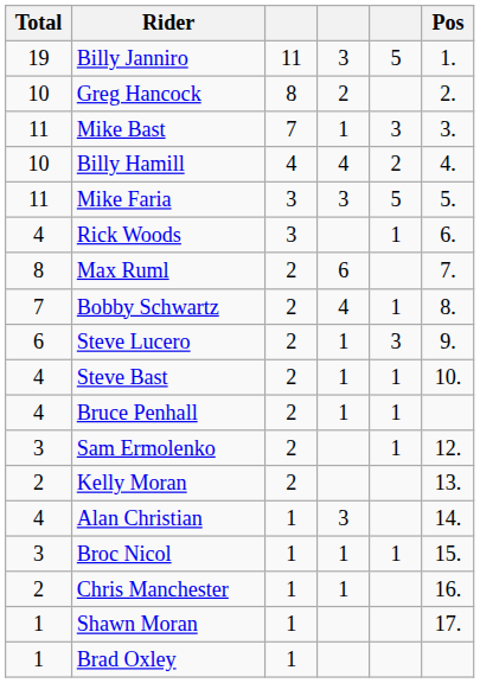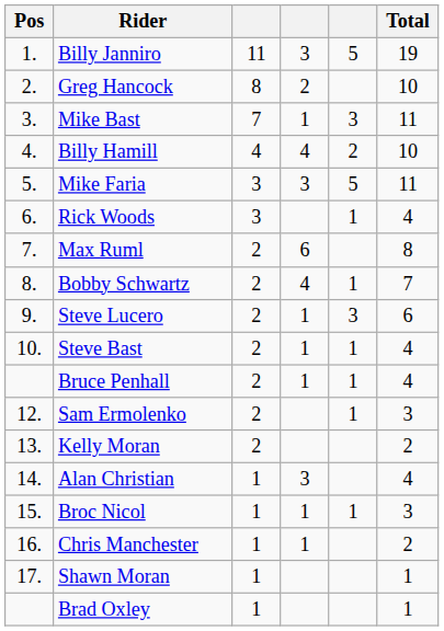 <table class="wikitable" style="font-size: 95%">
 <tr>
-<th width=40px>Total</th>
+<th width=30px>Pos</th>
 <th width=130px>Rider</th>
 <th width=30px ></th>
 <th width=30px ></th>
 <th width=30px ></th>
-<th width=30px>Pos</th>
+<th width=40px>Total</th>
 </tr>
 <tr align=center>
-<td>19</td>
+<td>1.</td>
 <td align=left><a href='#'>Billy Janniro</a></td>
 <td>11</td>
 <td>3</td>
 <td>5</td>
-<td>1.</td>
+<td>19</td>
 </tr>
 <tr align=center>
-<td>10</td>
+<td>2.</td>
 <td align=left><a href='#'>Greg Hancock</a></td>
 <td>8</td>
 <td>2</td>
 <td></td>
-<td>2.</td>
+<td>10</td>
 </tr>
 <tr align=center>
-<td>11</td>
+<td>3.</td>
 <td align=left><a href='#'>Mike Bast</a></td>
 <td>7</td>
 <td>1</td>
 <td>3</td>
-<td>3.</td>
+<td>11</td>
 </tr>
 <tr align=center>
-<td>10</td>
+<td>4.</td>
 <td align=left><a href='#'>Billy Hamill</a></td>
 <td>4</td>
 <td>4</td>
 <td>2</td>
-<td>4.</td>
+<td>10</td>
 </tr>
 <tr align=center>
-<td>11</td>
+<td>5.</td>
 <td align=left><a href='#'>Mike Faria</a></td>
 <td>3</td>
 <td>3</td>
 <td>5</td>
-<td>5.</td>
+<td>11</td>
 </tr>
 <tr align=center>
-<td>4</td>
+<td>6.</td>
 <td align=left><a href='#'>Rick Woods</a></td>
 <td>3</td>
 <td></td>
 <td>1</td>
-<td>6.</td>
+<td>4</td>
 </tr>
 <tr align=center>
-<td>8</td>
+<td>7.</td>
 <td align=left><a href='#'>Max Ruml</a></td>
 <td>2</td>
 <td>6</td>
 <td></td>
-<td>7.</td>
+<td>8</td>
 </tr>
 <tr align=center>
-<td>7</td>
+<td>8.</td>
 <td align=left><a href='#'>Bobby Schwartz</a></td>
 <td>2</td>
 <td>4</td>
 <td>1</td>
-<td>8.</td>
+<td>7</td>
 </tr>
 <tr align=center>
-<td>6</td>
+<td>9.</td>
 <td align=left><a href='#'>Steve Lucero</a></td>
 <td>2</td>
 <td>1</td>
 <td>3</td>
-<td>9.</td>
+<td>6</td>
 </tr>
 <tr align=center>
-<td>4</td>
+<td>10.</td>
 <td align=left><a href='#'>Steve Bast</a></td>
 <td>2</td>
 <td>1</td>
 <td>1</td>
-<td>10.</td>
+<td>4</td>
 </tr>
 <tr align=center>
-<td>4</td>
+<td></td>
 <td align=left><a href='#'>Bruce Penhall</a></td>
 <td>2</td>
 <td>1</td>
 <td>1</td>
-<td></td>
+<td>4</td>
 </tr>
 <tr align=center>
-<td>3</td>
+<td>12.</td>
 <td align=left><a href='#'>Sam Ermolenko</a></td>
 <td>2</td>
 <td></td>
 <td>1</td>
-<td>12.</td>
+<td>3</td>
 </tr>
 <tr align=center>
-<td>2</td>
+<td>13.</td>
 <td align=left><a href='#'>Kelly Moran</a></td>
 <td>2</td>
 <td></td>
 <td></td>
-<td>13.</td>
+<td>2</td>
 </tr>
 <tr align=center>
-<td>4</td>
+<td>14.</td>
 <td align=left><a href='#'>Alan Christian</a></td>
 <td>1</td>
 <td>3</td>
 <td></td>
-<td>14.</td>
+<td>4</td>
 </tr>
 <tr align=center>
-<td>3</td>
+<td>15.</td>
 <td align=left><a href='#'>Broc Nicol</a></td>
 <td>1</td>
 <td>1</td>
 <td>1</td>
-<td>15.</td>
+<td>3</td>
 </tr>
 <tr align=center>
-<td>2</td>
+<td>16.</td>
 <td align=left><a href='#'>Chris Manchester</a></td>
 <td>1</td>
 <td>1</td>
 <td></td>
-<td>16.</td>
+<td>2</td>
 </tr>
 <tr align=center>
-<td>1</td>
+<td>17.</td>
 <td align=left><a href='#'>Shawn Moran</a></td>
 <td>1</td>
 <td></td>
 <td></td>
-<td>17.</td>
+<td>1</td>
 </tr>
 <tr align=center>
-<td>1</td>
+<td></td>
 <td align=left><a href='#'>Brad Oxley</a></td>
 <td>1</td>
 <td></td>
 <td></td>
-<td></td>
+<td>1</td>
 </tr>
 </table>
